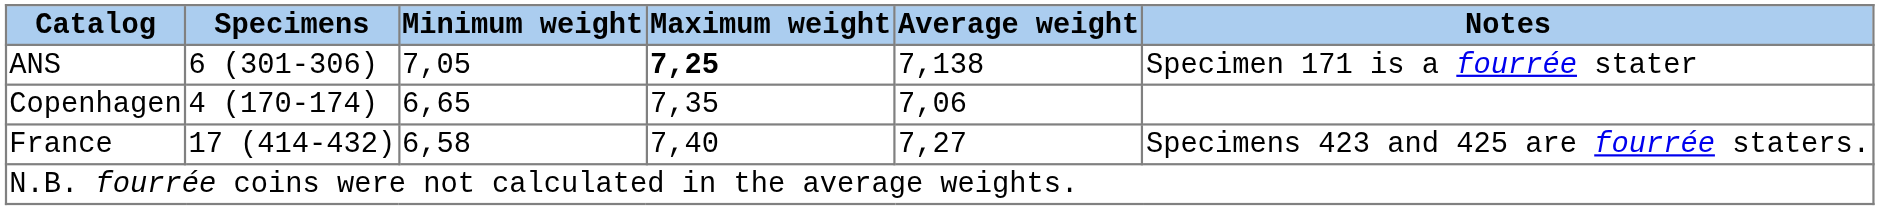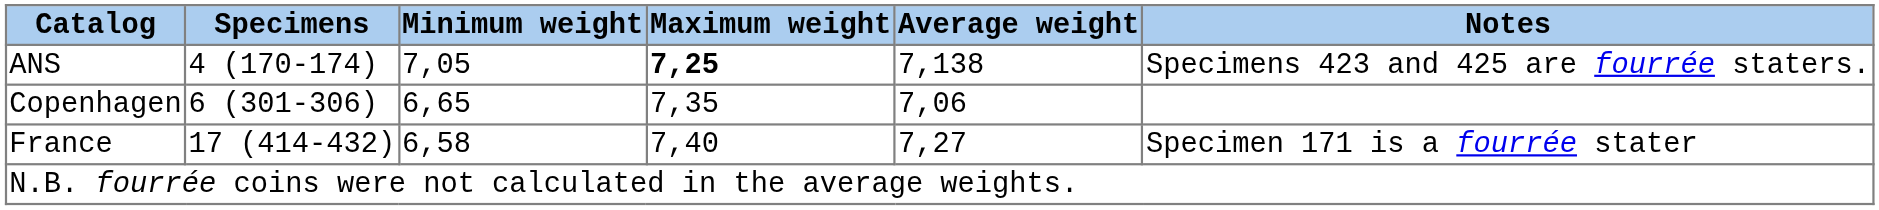 <table border=1 cellspacing=0 align=center style= "border-collapse: collapse; text-align:left; border: thin solid grey; ">
 <tr style= "background: #ABCDEF; text-align:center;">
 <th>Catalog</th>
 <th>Specimens</th>
 <th>Minimum weight</th>
 <th>Maximum weight</th>
 <th>Average weight</th>
 <th>Notes</th>
 </tr>
 <tr>
 <td>ANS</td>
-<td>6 (301-306)</td>
+<td>4 (170-174)</td>
 <td>7,05</td>
 <td><strong>7,25</strong></td>
 <td>7,138</td>
-<td>Specimen 171 is a <em><a href='#'>fourrée</a></em> stater</td>
+<td>Specimens 423 and 425 are <em><a href='#'>fourrée</a></em> staters.</td>
 </tr>
 <tr>
 <td>Copenhagen</td>
-<td>4 (170-174)</td>
+<td>6 (301-306)</td>
 <td>6,65</td>
 <td>7,35</td>
 <td>7,06</td>
 <td></td>
 </tr>
 <tr>
 <td>France</td>
 <td>17 (414-432)</td>
 <td>6,58</td>
 <td>7,40</td>
 <td>7,27</td>
-<td>Specimens 423 and 425 are <em><a href='#'>fourrée</a></em> staters.</td>
+<td>Specimen 171 is a <em><a href='#'>fourrée</a></em> stater</td>
 </tr>
 <tr>
 <td colspan= 6>N.B. <em>fourrée</em> coins were not calculated in the average weights.</td>
 </tr>
 </table>
